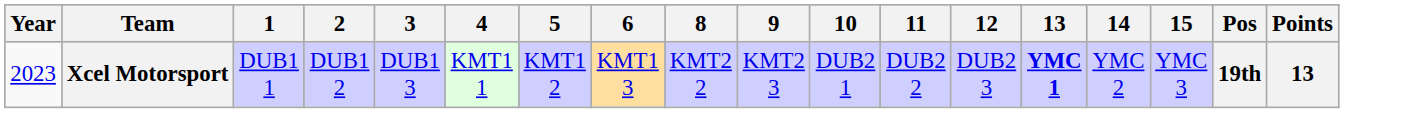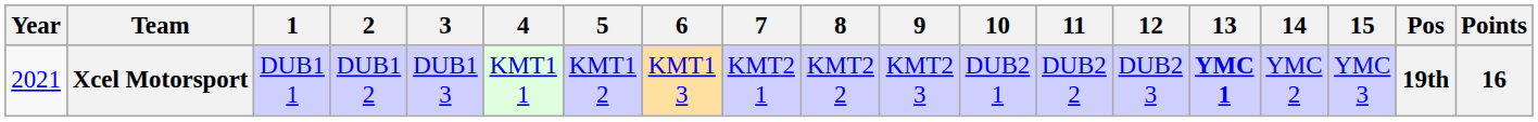 <table class="wikitable" style="text-align:center; font-size:85%">
 <tr>
 <th>Year</th>
 <th>Team</th>
 <th>1</th>
 <th>2</th>
 <th>3</th>
 <th>4</th>
 <th>5</th>
 <th>6</th>
+<th>7</th>
 <th>8</th>
 <th>9</th>
 <th>10</th>
 <th>11</th>
 <th>12</th>
 <th>13</th>
 <th>14</th>
 <th>15</th>
 <th>Pos</th>
 <th>Points</th>
 </tr>
 <tr>
-<td><a href='#'>2023</a></td>
+<td><a href='#'>2021</a></td>
 <th nowrap>Xcel Motorsport</th>
 <td style="background:#CFCFFF;"><a href='#'>DUB1<br>1</a><br></td>
 <td style="background:#CFCFFF;"><a href='#'>DUB1<br>2</a><br></td>
 <td style="background:#CFCFFF;"><a href='#'>DUB1<br>3</a><br></td>
 <td style="background:#DFFFDF;"><a href='#'>KMT1<br>1</a><br></td>
 <td style="background:#CFCFFF;"><a href='#'>KMT1<br>2</a><br></td>
 <td style="background:#FFDF9F;"><a href='#'>KMT1<br>3</a><br></td>
+<td style="background:#CFCFFF;"><a href='#'>KMT2<br>1</a><br></td>
 <td style="background:#CFCFFF;"><a href='#'>KMT2<br>2</a><br></td>
 <td style="background:#CFCFFF;"><a href='#'>KMT2<br>3</a><br></td>
 <td style="background:#CFCFFF;"><a href='#'>DUB2<br>1</a><br></td>
 <td style="background:#CFCFFF;"><a href='#'>DUB2<br>2</a><br></td>
 <td style="background:#CFCFFF;"><a href='#'>DUB2<br>3</a><br></td>
 <td style="background:#CFCFFF;"><strong><a href='#'>YMC<br>1</a><br></strong></td>
 <td style="background:#CFCFFF;"><a href='#'>YMC<br>2</a><br></td>
 <td style="background:#CFCFFF;"><a href='#'>YMC<br>3</a><br></td>
 <th>19th</th>
-<th>13</th>
+<th>16</th>
 </tr>
 </table>
